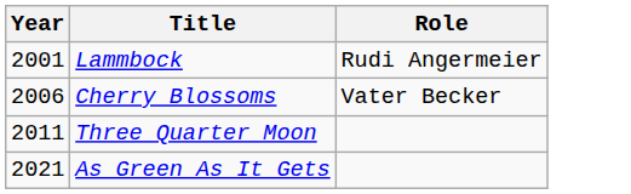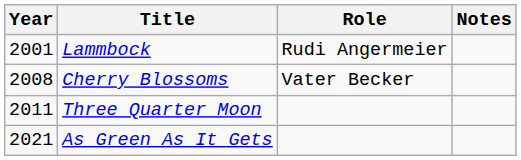 <table class="wikitable sortable">
 <tr>
 <th>Year</th>
 <th>Title</th>
 <th>Role</th>
+<th class="unsortable">Notes</th>
 </tr>
 <tr>
 <td>2001</td>
 <td><em><a href='#'>Lammbock</a></em></td>
 <td>Rudi Angermeier</td>
+<td></td>
 </tr>
 <tr>
-<td>2006</td>
+<td>2008</td>
 <td><em><a href='#'>Cherry Blossoms</a></em></td>
 <td>Vater Becker</td>
+<td></td>
 </tr>
 <tr>
 <td>2011</td>
 <td><em><a href='#'>Three Quarter Moon</a></em></td>
+<td></td>
 <td></td>
 </tr>
 <tr>
 <td>2021</td>
 <td><em><a href='#'>As Green As It Gets</a></em></td>
 <td></td>
+<td></td>
 </tr>
 </table>
